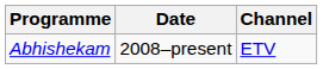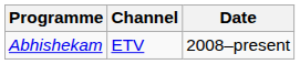 <table class="wikitable sortable">
 <tr>
 <th>Programme</th>
+<th>Channel</th>
 <th>Date</th>
-<th>Channel</th>
 </tr>
 <tr>
 <td><em><a href='#'>Abhishekam</a></em></td>
+<td><a href='#'>ETV</a></td>
 <td>2008–present</td>
-<td><a href='#'>ETV</a></td>
 </tr>
 </table>
